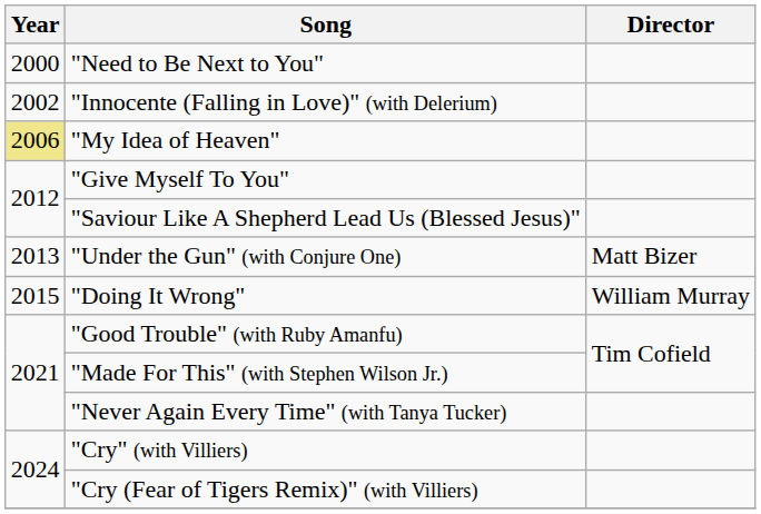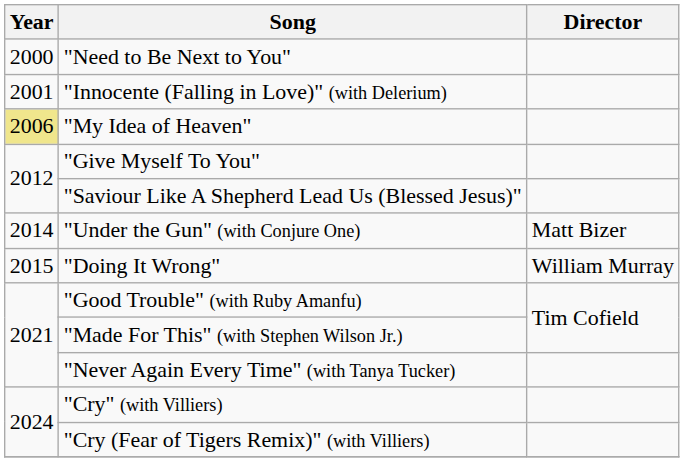 <table class="wikitable">
 <tr>
 <th>Year</th>
 <th>Song</th>
 <th>Director</th>
 </tr>
 <tr>
 <td>2000</td>
 <td>"Need to Be Next to You"</td>
 <td></td>
 </tr>
 <tr>
-<td>2002</td>
+<td>2001</td>
 <td>"Innocente (Falling in Love)" <small>(with Delerium)</small></td>
 <td></td>
 </tr>
 <tr>
 <td style="background: khaki;">2006</td>
 <td>"My Idea of Heaven"</td>
 <td></td>
 </tr>
 <tr>
 <td rowspan="2">2012</td>
 <td>"Give Myself To You"</td>
 <td></td>
 </tr>
 <tr>
 <td>"Saviour Like A Shepherd Lead Us (Blessed Jesus)"</td>
 <td></td>
 </tr>
 <tr>
-<td>2013</td>
+<td>2014</td>
 <td>"Under the Gun" <small>(with Conjure One)</small></td>
 <td>Matt Bizer</td>
 </tr>
 <tr>
 <td>2015</td>
 <td>"Doing It Wrong"</td>
 <td>William Murray</td>
 </tr>
 <tr>
 <td rowspan="3">2021</td>
 <td>"Good Trouble" <small>(with Ruby Amanfu)</small></td>
 <td rowspan="2">Tim Cofield</td>
 </tr>
 <tr>
 <td>"Made For This" <small>(with Stephen Wilson Jr.)</small></td>
 </tr>
 <tr>
 <td>"Never Again Every Time" <small>(with Tanya Tucker)</small></td>
 <td></td>
 </tr>
 <tr>
 <td rowspan="2">2024</td>
 <td>"Cry" <small>(with Villiers)</small></td>
 <td></td>
 </tr>
 <tr>
 <td>"Cry (Fear of Tigers Remix)" <small>(with Villiers)</small></td>
 <td></td>
 </tr>
 <tr>
 </tr>
 </table>
